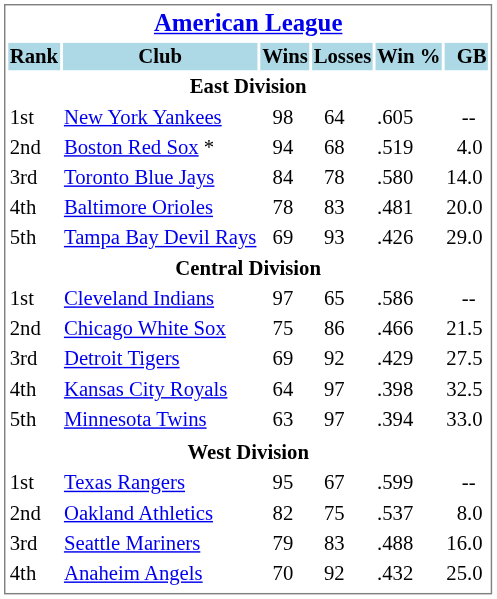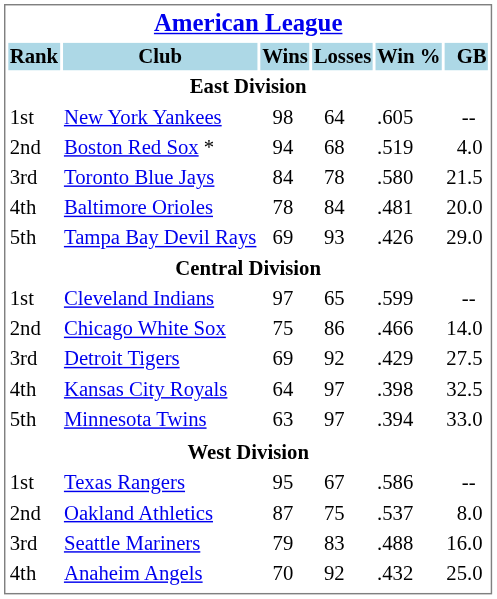 <table cellpadding="1" style="width:auto;font-size: 90%; border: 1px solid gray;">
 <tr align="center" style="font-size: larger;">
 <th colspan=6><a href='#'>American League</a></th>
 </tr>
 <tr style="background:lightblue;">
 <th>Rank</th>
 <th>Club</th>
 <th>Wins</th>
 <th>Losses</th>
 <th>Win %</th>
 <th>  GB</th>
 </tr>
 <tr align="center" style="vertical-align: middle;" style="background:lightblue;">
 <th colspan=6>East Division</th>
 </tr>
 <tr>
 <td>1st</td>
 <td><a href='#'>New York Yankees</a></td>
 <td>  98</td>
 <td>  64</td>
 <td>.605</td>
 <td>     --</td>
 </tr>
 <tr>
 <td>2nd</td>
 <td><a href='#'>Boston Red Sox</a> *</td>
 <td>  94</td>
 <td>  68</td>
 <td>.519</td>
 <td>  4.0</td>
 </tr>
 <tr>
 <td>3rd</td>
 <td><a href='#'>Toronto Blue Jays</a></td>
 <td>  84</td>
 <td>  78</td>
 <td>.580</td>
-<td>14.0</td>
+<td>21.5</td>
 </tr>
 <tr>
 <td>4th</td>
 <td><a href='#'>Baltimore Orioles</a></td>
 <td>  78</td>
-<td>  83</td>
+<td>  84</td>
 <td>.481</td>
 <td>20.0</td>
 </tr>
 <tr>
 <td>5th</td>
 <td><a href='#'>Tampa Bay Devil Rays</a></td>
 <td>  69</td>
 <td>  93</td>
 <td>.426</td>
 <td>29.0</td>
 </tr>
 <tr align="center" style="vertical-align: middle;" style="background:lightblue;">
 <th colspan=6>Central Division</th>
 </tr>
 <tr>
 <td>1st</td>
 <td><a href='#'>Cleveland Indians</a></td>
 <td>  97</td>
 <td>  65</td>
-<td>.586</td>
+<td>.599</td>
 <td>     --</td>
 </tr>
 <tr>
 <td>2nd</td>
 <td><a href='#'>Chicago White Sox</a></td>
 <td>  75</td>
 <td>  86</td>
 <td>.466</td>
-<td>21.5</td>
+<td>14.0</td>
 </tr>
 <tr>
 <td>3rd</td>
 <td><a href='#'>Detroit Tigers</a></td>
 <td>  69</td>
 <td>  92</td>
 <td>.429</td>
 <td>27.5</td>
 </tr>
 <tr>
 <td>4th</td>
 <td><a href='#'>Kansas City Royals</a></td>
 <td>  64</td>
 <td>  97</td>
 <td>.398</td>
 <td>32.5</td>
 </tr>
 <tr>
 <td>5th</td>
 <td><a href='#'>Minnesota Twins</a></td>
 <td>  63</td>
 <td>  97</td>
 <td>.394</td>
 <td>33.0</td>
 </tr>
 <tr>
 </tr>
 <tr align="center" style="vertical-align: middle;" style="background:lightblue;">
 <th colspan=6>West Division</th>
 </tr>
 <tr>
 <td>1st</td>
 <td><a href='#'>Texas Rangers</a></td>
 <td>  95</td>
 <td>  67</td>
-<td>.599</td>
+<td>.586</td>
 <td>     --</td>
 </tr>
 <tr>
 <td>2nd</td>
 <td><a href='#'>Oakland Athletics</a></td>
-<td>  82</td>
+<td>  87</td>
 <td>  75</td>
 <td>.537</td>
 <td>  8.0</td>
 </tr>
 <tr>
 <td>3rd</td>
 <td><a href='#'>Seattle Mariners</a></td>
 <td>  79</td>
 <td>  83</td>
 <td>.488</td>
 <td>16.0</td>
 </tr>
 <tr>
 <td>4th</td>
 <td><a href='#'>Anaheim Angels</a></td>
 <td>  70</td>
 <td>  92</td>
 <td>.432</td>
 <td>25.0</td>
 </tr>
 <tr>
 </tr>
 </table>
